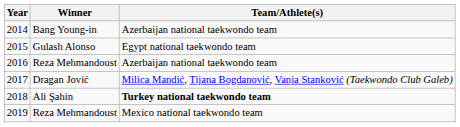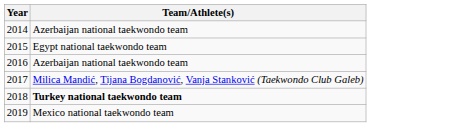 <table class="wikitable">
 <tr>
 <th>Year</th>
-<th>Winner</th>
 <th>Team/Athlete(s)</th>
 </tr>
 <tr>
 <td>2014</td>
-<td>Bang Young-in</td>
 <td> Azerbaijan national taekwondo team</td>
 </tr>
 <tr>
 <td>2015</td>
-<td> Gulash Alonso</td>
 <td> Egypt national taekwondo team</td>
 </tr>
 <tr>
 <td>2016</td>
-<td> Reza Mehmandoust</td>
 <td> Azerbaijan national taekwondo team</td>
 </tr>
 <tr>
 <td>2017</td>
-<td> Dragan Jović</td>
 <td> <a href='#'>Milica Mandić</a>, <a href='#'>Tijana Bogdanović</a>, <a href='#'>Vanja Stanković</a> <em>(Taekwondo Club Galeb)</em></td>
 </tr>
 <tr>
 <td>2018</td>
-<td> Ali Şahin</td>
 <td><strong> Turkey national taekwondo team</strong></td>
 </tr>
 <tr>
 <td>2019</td>
-<td> Reza Mehmandoust</td>
 <td> Mexico national taekwondo team</td>
 </tr>
 </table>
